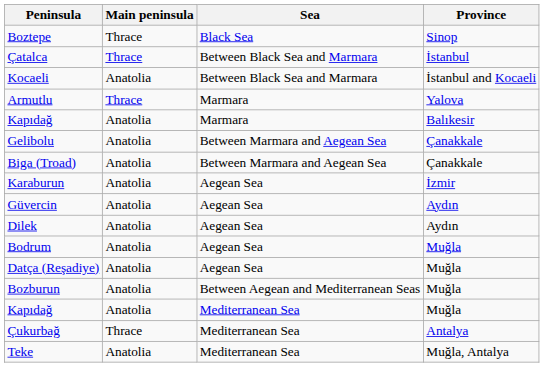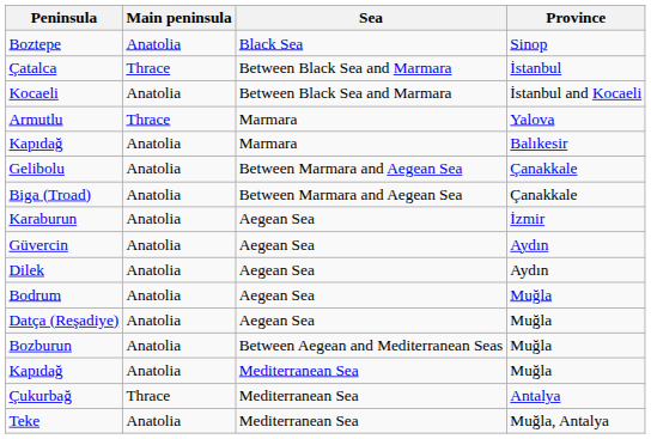 <table class="sortable wikitable">
 <tr>
 <th>Peninsula</th>
 <th>Main peninsula</th>
 <th>Sea</th>
 <th>Province</th>
 </tr>
 <tr>
 <td><a href='#'>Boztepe</a></td>
-<td>Thrace</td>
+<td><a href='#'>Anatolia</a></td>
 <td><a href='#'>Black Sea</a></td>
 <td><a href='#'>Sinop</a></td>
 </tr>
 <tr>
 <td><a href='#'>Çatalca</a></td>
 <td><a href='#'>Thrace</a></td>
 <td>Between Black Sea and <a href='#'>Marmara</a></td>
 <td><a href='#'>İstanbul</a></td>
 </tr>
 <tr>
 <td><a href='#'>Kocaeli</a></td>
 <td>Anatolia</td>
 <td>Between Black Sea and Marmara</td>
 <td>İstanbul and <a href='#'>Kocaeli</a></td>
 </tr>
 <tr>
 <td><a href='#'>Armutlu</a></td>
 <td><a href='#'>Thrace</a></td>
 <td>Marmara</td>
 <td><a href='#'>Yalova</a></td>
 </tr>
 <tr>
 <td><a href='#'>Kapıdağ</a></td>
 <td>Anatolia</td>
 <td>Marmara</td>
 <td><a href='#'>Balıkesir</a></td>
 </tr>
 <tr>
 <td><a href='#'>Gelibolu</a></td>
 <td>Anatolia</td>
 <td>Between Marmara and <a href='#'>Aegean Sea</a></td>
 <td><a href='#'>Çanakkale</a></td>
 </tr>
 <tr>
 <td><a href='#'>Biga (Troad)</a></td>
 <td>Anatolia</td>
 <td>Between Marmara and Aegean Sea</td>
 <td>Çanakkale</td>
 </tr>
 <tr>
 <td><a href='#'>Karaburun</a></td>
 <td>Anatolia</td>
 <td>Aegean Sea</td>
 <td><a href='#'>İzmir</a></td>
 </tr>
 <tr>
 <td><a href='#'>Güvercin</a></td>
 <td>Anatolia</td>
 <td>Aegean Sea</td>
 <td><a href='#'>Aydın</a></td>
 </tr>
 <tr>
 <td><a href='#'>Dilek</a></td>
 <td>Anatolia</td>
 <td>Aegean Sea</td>
 <td>Aydın</td>
 </tr>
 <tr>
 <td><a href='#'>Bodrum</a></td>
 <td>Anatolia</td>
 <td>Aegean Sea</td>
 <td><a href='#'>Muğla</a></td>
 </tr>
 <tr>
 <td><a href='#'>Datça (Reşadiye)</a></td>
 <td>Anatolia</td>
 <td>Aegean Sea</td>
 <td>Muğla</td>
 </tr>
 <tr>
 <td><a href='#'>Bozburun</a></td>
 <td>Anatolia</td>
 <td>Between Aegean and Mediterranean Seas</td>
 <td>Muğla</td>
 </tr>
 <tr>
 <td><a href='#'>Kapıdağ</a></td>
 <td>Anatolia</td>
 <td><a href='#'>Mediterranean Sea</a></td>
 <td>Muğla</td>
 </tr>
 <tr>
 <td><a href='#'>Çukurbağ</a></td>
 <td>Thrace</td>
 <td>Mediterranean Sea</td>
 <td><a href='#'>Antalya</a></td>
 </tr>
 <tr>
 <td><a href='#'>Teke</a></td>
 <td>Anatolia</td>
 <td>Mediterranean Sea</td>
 <td>Muğla, Antalya</td>
 </tr>
 </table>
